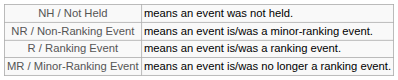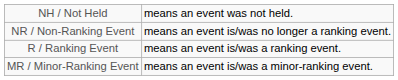 <table class="wikitable" style="font-size:90%">
 <tr>
 <td style="text-align:center; color:#555;" colspan="4">NH / Not Held</td>
 <td>means an event was not held.</td>
 </tr>
 <tr>
 <td style="text-align:center; color:#555;" colspan="4">NR / Non-Ranking Event</td>
-<td>means an event is/was a minor-ranking event.</td>
+<td>means an event is/was no longer a ranking event.</td>
 </tr>
 <tr>
 <td style="text-align:center; color:#555;" colspan="4">R / Ranking Event</td>
 <td>means an event is/was a ranking event.</td>
 </tr>
 <tr>
 <td style="text-align:center; color:#555;" colspan="4">MR / Minor-Ranking Event</td>
-<td>means an event is/was no longer a ranking event.</td>
+<td>means an event is/was a minor-ranking event.</td>
 </tr>
 </table>
